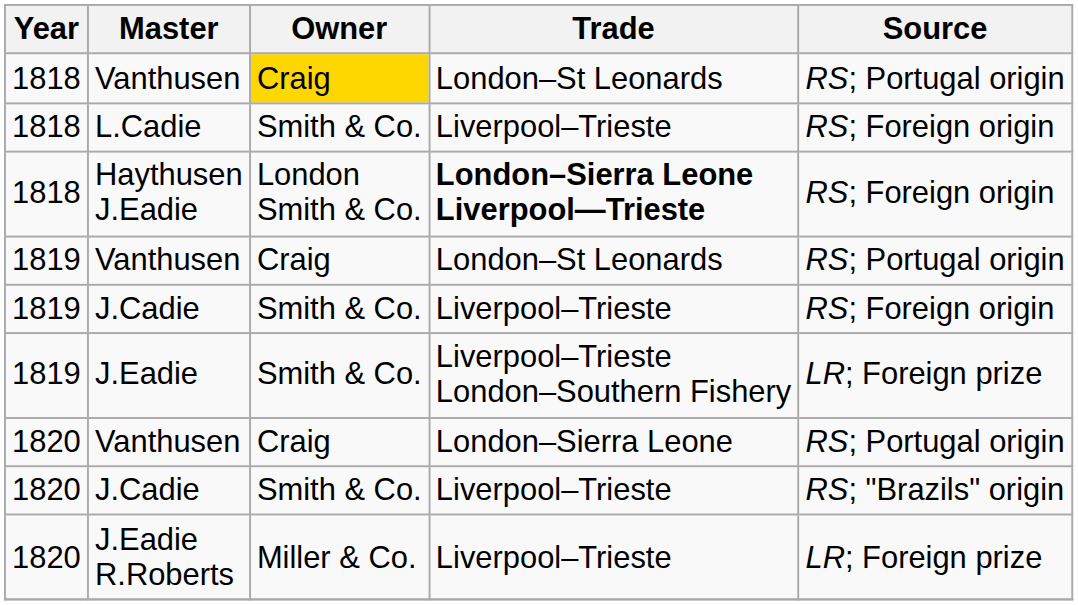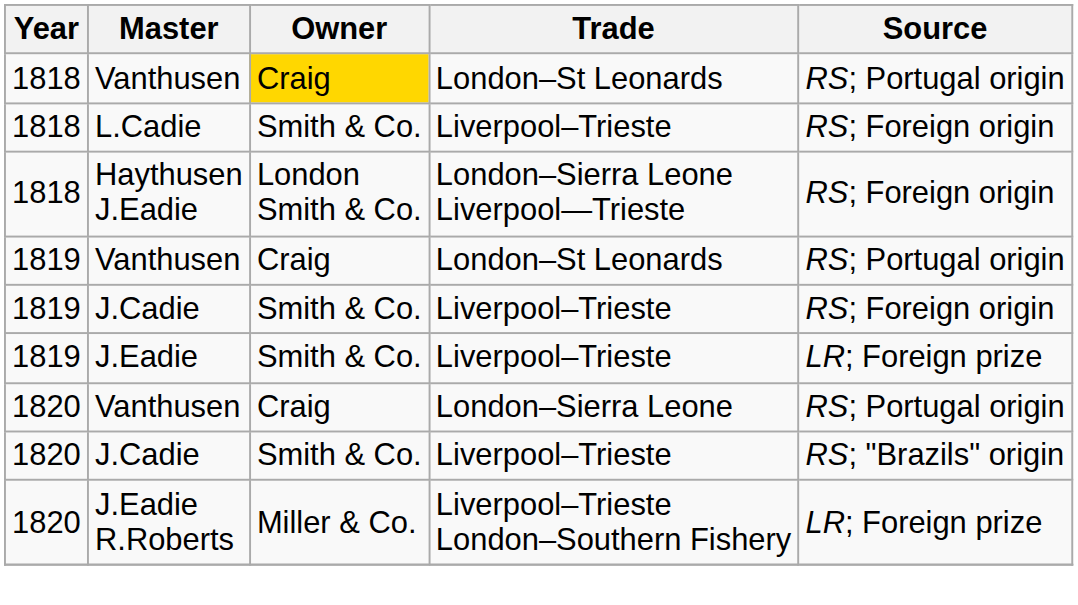 <table class="sortable wikitable">
 <tr>
 <th>Year</th>
 <th>Master</th>
 <th>Owner</th>
 <th>Trade</th>
 <th>Source</th>
 </tr>
 <tr>
 <td>1818</td>
 <td>Vanthusen</td>
 <td style="background: gold;">Craig</td>
 <td>London–St Leonards</td>
 <td><em>RS</em>; Portugal origin</td>
 </tr>
 <tr>
 <td>1818</td>
 <td>L.Cadie</td>
 <td>Smith & Co.</td>
 <td>Liverpool–Trieste</td>
 <td><em>RS</em>; Foreign origin</td>
 </tr>
 <tr>
 <td>1818</td>
 <td>Haythusen<br>J.Eadie</td>
 <td>London<br>Smith & Co.</td>
-<td><strong>London–Sierra Leone<br>Liverpool—Trieste</strong></td>
+<td>London–Sierra Leone<br>Liverpool—Trieste</td>
 <td><em>RS</em>; Foreign origin</td>
 </tr>
 <tr>
 <td>1819</td>
 <td>Vanthusen</td>
 <td>Craig</td>
 <td>London–St Leonards</td>
 <td><em>RS</em>; Portugal origin</td>
 </tr>
 <tr>
 <td>1819</td>
 <td>J.Cadie</td>
 <td>Smith & Co.</td>
 <td>Liverpool–Trieste</td>
 <td><em>RS</em>; Foreign origin</td>
 </tr>
 <tr>
 <td>1819</td>
 <td>J.Eadie</td>
 <td>Smith & Co.</td>
-<td>Liverpool–Trieste<br>London–Southern Fishery</td>
+<td>Liverpool–Trieste</td>
 <td><em>LR</em>; Foreign prize</td>
 </tr>
 <tr>
 <td>1820</td>
 <td>Vanthusen</td>
 <td>Craig</td>
 <td>London–Sierra Leone</td>
 <td><em>RS</em>; Portugal origin</td>
 </tr>
 <tr>
 <td>1820</td>
 <td>J.Cadie</td>
 <td>Smith & Co.</td>
 <td>Liverpool–Trieste</td>
 <td><em>RS</em>; "Brazils" origin</td>
 </tr>
 <tr>
 <td>1820</td>
 <td>J.Eadie<br>R.Roberts</td>
 <td>Miller & Co.</td>
-<td>Liverpool–Trieste</td>
+<td>Liverpool–Trieste<br>London–Southern Fishery</td>
 <td><em>LR</em>; Foreign prize</td>
 </tr>
 <tr>
 </tr>
 </table>
